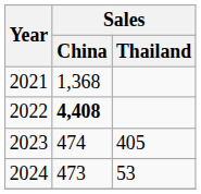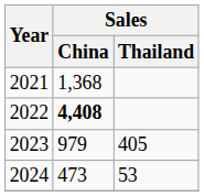 <table class="wikitable">
 <tr>
 <th rowspan="2">Year</th>
 <th colspan="2">Sales</th>
 </tr>
 <tr>
 <th>China</th>
 <th>Thailand</th>
 </tr>
 <tr>
 <td>2021</td>
 <td>1,368</td>
 <td></td>
 </tr>
 <tr>
 <td>2022</td>
 <td><strong>4,408</strong></td>
 <td></td>
 </tr>
 <tr>
 <td>2023</td>
-<td>474</td>
+<td>979</td>
 <td>405</td>
 </tr>
 <tr>
 <td>2024</td>
 <td>473</td>
 <td>53</td>
 </tr>
 <tr>
 </tr>
 </table>
